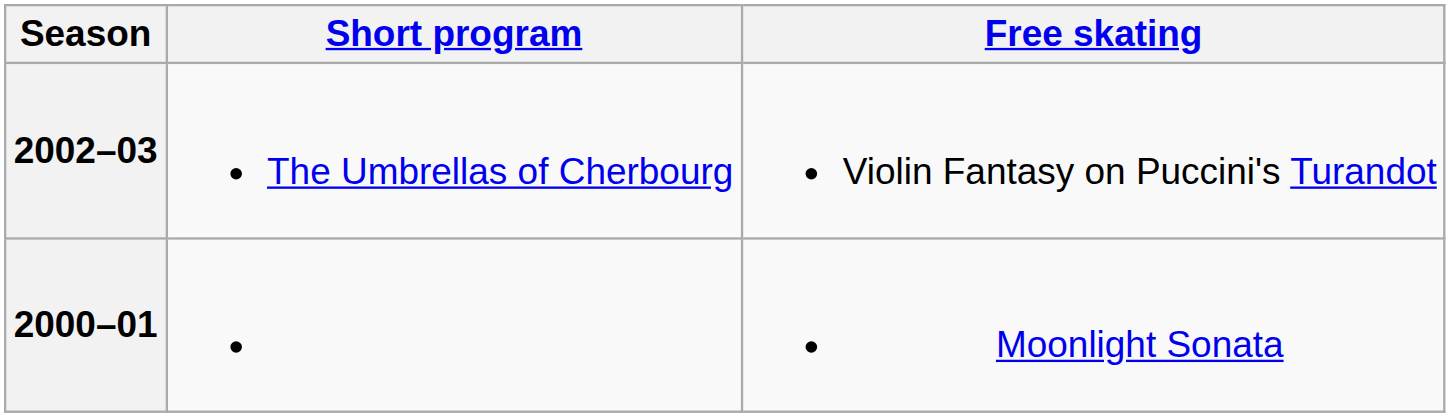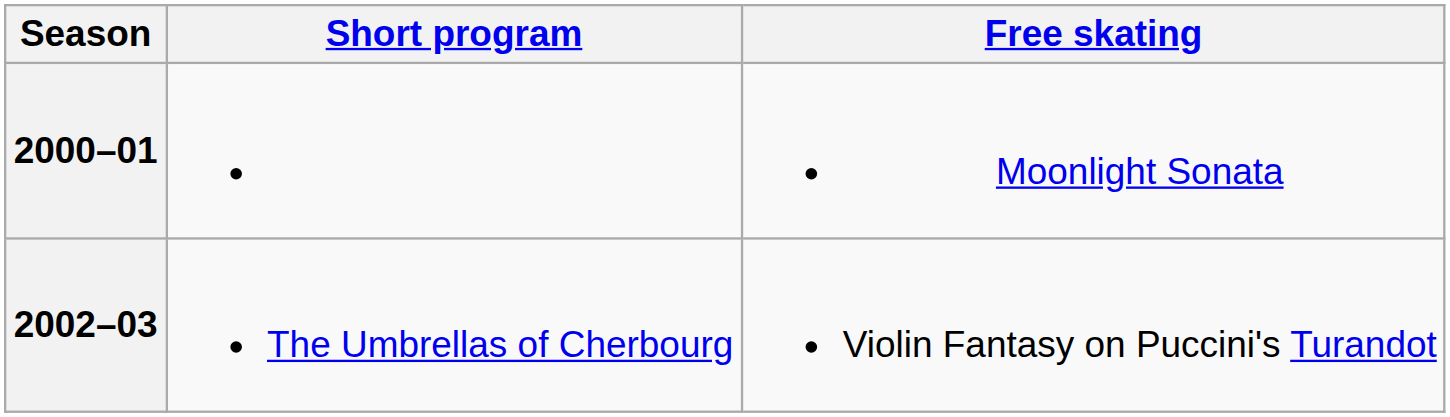 <table class=wikitable style=text-align:center>
 <tr>
 <th>Season</th>
 <th><a href='#'>Short program</a></th>
 <th><a href='#'>Free skating</a></th>
 </tr>
 <tr>
+<th>2000–01 <br> </th>
+<td><br><ul><li></li></ul></td>
+<td><br><ul><li><a href='#'>Moonlight Sonata</a> <br></li></ul></td>
+</tr>
+<tr>
 <th>2002–03 <br> </th>
 <td><br><ul><li><a href='#'>The Umbrellas of Cherbourg</a> <br></li></ul></td>
 <td><br><ul><li>Violin Fantasy on Puccini's <a href='#'>Turandot</a> <br></li></ul></td>
 </tr>
-<tr>
-<th>2000–01 <br> </th>
-<td><br><ul><li></li></ul></td>
-<td><br><ul><li><a href='#'>Moonlight Sonata</a> <br></li></ul></td>
-</tr>
 </table>
